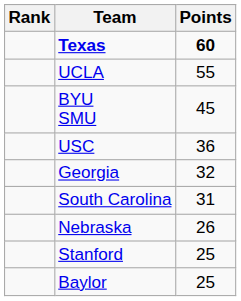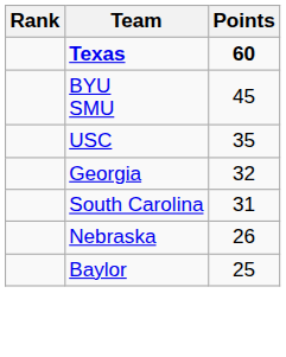 <table class="wikitable sortable" style="text-align:center">
 <tr>
 <th>Rank</th>
 <th>Team</th>
 <th>Points</th>
 </tr>
 <tr>
 <td></td>
 <td align="left"><strong><a href='#'>Texas</a></strong></td>
 <td><strong>60</strong></td>
 </tr>
 <tr>
 <td></td>
-<td align="left"><a href='#'>UCLA</a></td>
-<td>55</td>
-</tr>
-<tr>
-<td></td>
 <td align="left"><a href='#'>BYU</a><br><a href='#'>SMU</a></td>
 <td>45</td>
 </tr>
 <tr>
 <td></td>
 <td align="left"><a href='#'>USC</a></td>
-<td>36</td>
+<td>35</td>
 </tr>
 <tr>
 <td></td>
 <td align="left"><a href='#'>Georgia</a></td>
 <td>32</td>
 </tr>
 <tr>
 <td></td>
 <td align="left"><a href='#'>South Carolina</a></td>
 <td>31</td>
 </tr>
 <tr>
 <td></td>
 <td align="left"><a href='#'>Nebraska</a></td>
 <td>26</td>
 </tr>
 <tr>
 <td></td>
-<td align="left"><a href='#'>Stanford</a></td>
-<td>25</td>
-</tr>
-<tr>
-<td></td>
 <td align="left"><a href='#'>Baylor</a></td>
 <td>25</td>
 </tr>
 </table>
